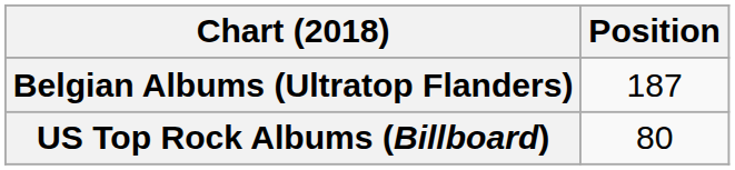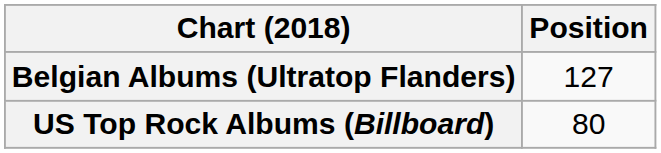 <table class="wikitable sortable plainrowheaders" style="text-align:center">
 <tr>
 <th scope="col">Chart (2018)</th>
 <th scope="col">Position</th>
 </tr>
 <tr>
 <th scope="row">Belgian Albums (Ultratop Flanders)</th>
-<td>187</td>
+<td>127</td>
 </tr>
 <tr>
 <th scope="row">US Top Rock Albums (<em>Billboard</em>)</th>
 <td>80</td>
 </tr>
 </table>
